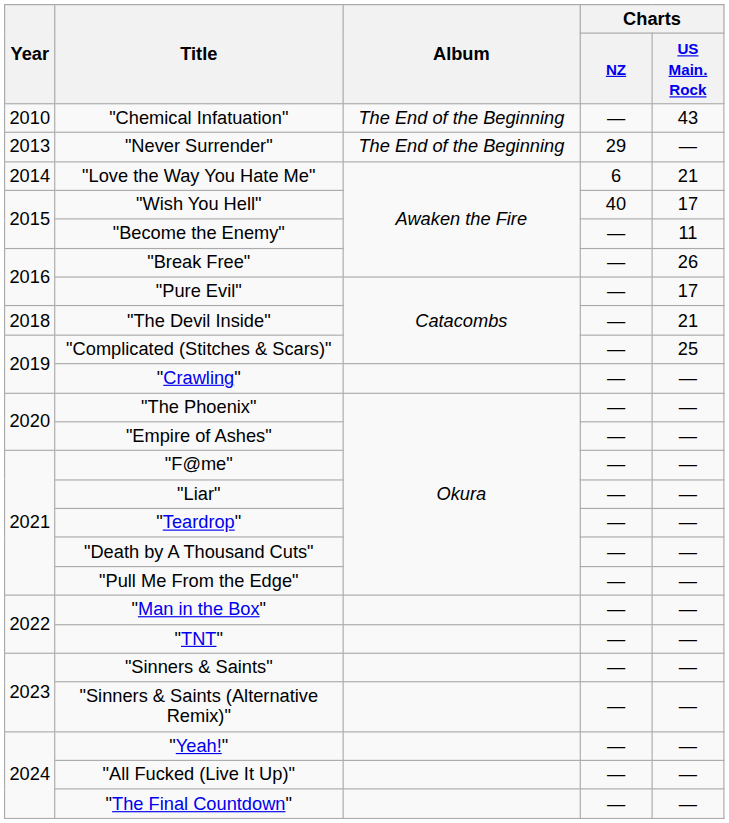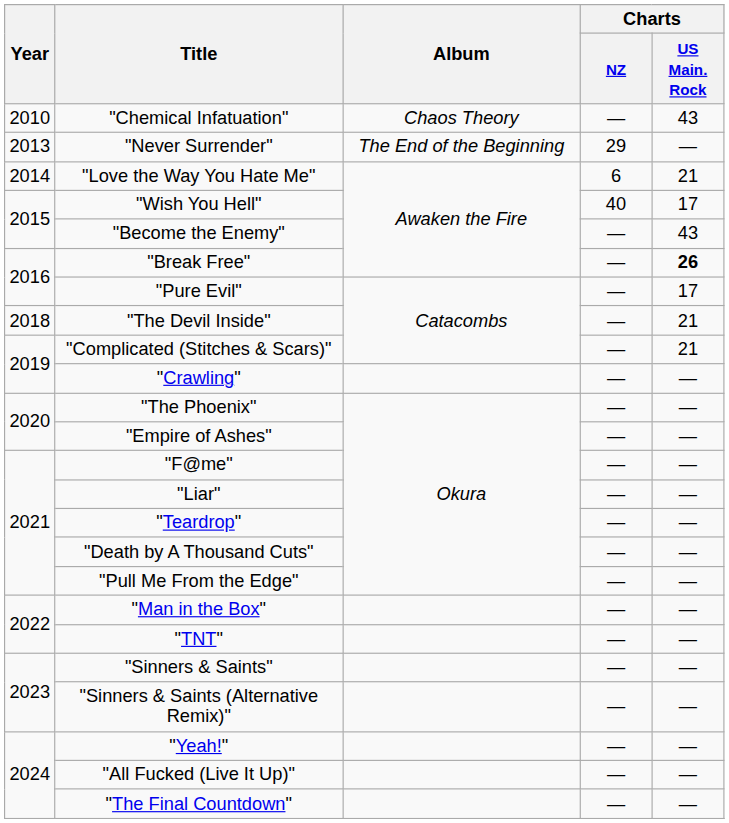 <table class="wikitable" style="text-align:center; width:50%">
 <tr bgcolor="#cccccc">
 <th style="width:7%" rowspan="2">Year</th>
 <th style="width:40%" rowspan="2">Title</th>
 <th rowspan="2">Album</th>
 <th style="width:30%" colspan="2">Charts</th>
 </tr>
 <tr>
 <th style="width:10%"><small><a href='#'>NZ</a></small></th>
 <th style="width:10%"><small><a href='#'>US<br>Main.<br>Rock</a></small><br></th>
 </tr>
 <tr>
 <td>2010</td>
 <td>"Chemical Infatuation"</td>
-<td><em>The End of the Beginning</em></td>
+<td><em>Chaos Theory</em></td>
 <td>—</td>
 <td>43</td>
 </tr>
 <tr>
 <td>2013</td>
 <td>"Never Surrender"</td>
 <td><em>The End of the Beginning</em></td>
 <td>29</td>
 <td>—</td>
 </tr>
 <tr>
 <td>2014</td>
 <td>"Love the Way You Hate Me"</td>
 <td rowspan="4"><em>Awaken the Fire</em></td>
 <td>6</td>
 <td>21</td>
 </tr>
 <tr>
 <td rowspan="2">2015</td>
 <td>"Wish You Hell"</td>
 <td>40</td>
 <td>17</td>
 </tr>
 <tr>
 <td>"Become the Enemy"</td>
 <td>—</td>
-<td>11</td>
+<td>43</td>
 </tr>
 <tr>
 <td rowspan="2">2016</td>
 <td>"Break Free"</td>
 <td>—</td>
-<td>26</td>
+<td><strong>26</strong></td>
 </tr>
 <tr>
 <td>"Pure Evil"</td>
 <td rowspan="3"><em>Catacombs</em></td>
 <td>—</td>
 <td>17</td>
 </tr>
 <tr>
 <td>2018</td>
 <td>"The Devil Inside"</td>
 <td>—</td>
 <td>21</td>
 </tr>
 <tr>
 <td rowspan="2">2019</td>
 <td>"Complicated (Stitches & Scars)"</td>
 <td>—</td>
-<td>25</td>
+<td>21</td>
 </tr>
 <tr>
 <td>"<a href='#'>Crawling</a>"</td>
 <td></td>
 <td>—</td>
 <td>—</td>
 </tr>
 <tr>
 <td rowspan="2">2020</td>
 <td>"The Phoenix"</td>
 <td rowspan="7"><em>Okura</em></td>
 <td>—</td>
 <td>—</td>
 </tr>
 <tr>
 <td>"Empire of Ashes"</td>
 <td>—</td>
 <td>—</td>
 </tr>
 <tr>
 <td rowspan="5">2021</td>
 <td>"F@me"</td>
 <td>—</td>
 <td>—</td>
 </tr>
 <tr>
 <td>"Liar"</td>
 <td>—</td>
 <td>—</td>
 </tr>
 <tr>
 <td>"<a href='#'>Teardrop</a>"</td>
 <td>—</td>
 <td>—</td>
 </tr>
 <tr>
 <td>"Death by A Thousand Cuts"</td>
 <td>—</td>
 <td>—</td>
 </tr>
 <tr>
 <td>"Pull Me From the Edge"</td>
 <td>—</td>
 <td>—</td>
 </tr>
 <tr>
 <td rowspan="2">2022</td>
 <td>"<a href='#'>Man in the Box</a>"</td>
 <td></td>
 <td>—</td>
 <td>—</td>
 </tr>
 <tr>
 <td>"<a href='#'>TNT</a>"</td>
 <td></td>
 <td>—</td>
 <td>—</td>
 </tr>
 <tr>
 <td rowspan="2">2023</td>
 <td>"Sinners & Saints"</td>
 <td></td>
 <td>—</td>
 <td>—</td>
 </tr>
 <tr>
 <td>"Sinners & Saints (Alternative Remix)"</td>
 <td></td>
 <td>—</td>
 <td>—</td>
 </tr>
 <tr>
 <td rowspan="3">2024</td>
 <td>"<a href='#'>Yeah!</a>"</td>
 <td></td>
 <td>—</td>
 <td>—</td>
 </tr>
 <tr>
 <td>"All Fucked (Live It Up)"</td>
 <td></td>
 <td>—</td>
 <td>—</td>
 </tr>
 <tr>
 <td>"<a href='#'>The Final Countdown</a>"</td>
 <td></td>
 <td>—</td>
 <td>—</td>
 </tr>
 <tr>
 </tr>
 </table>
